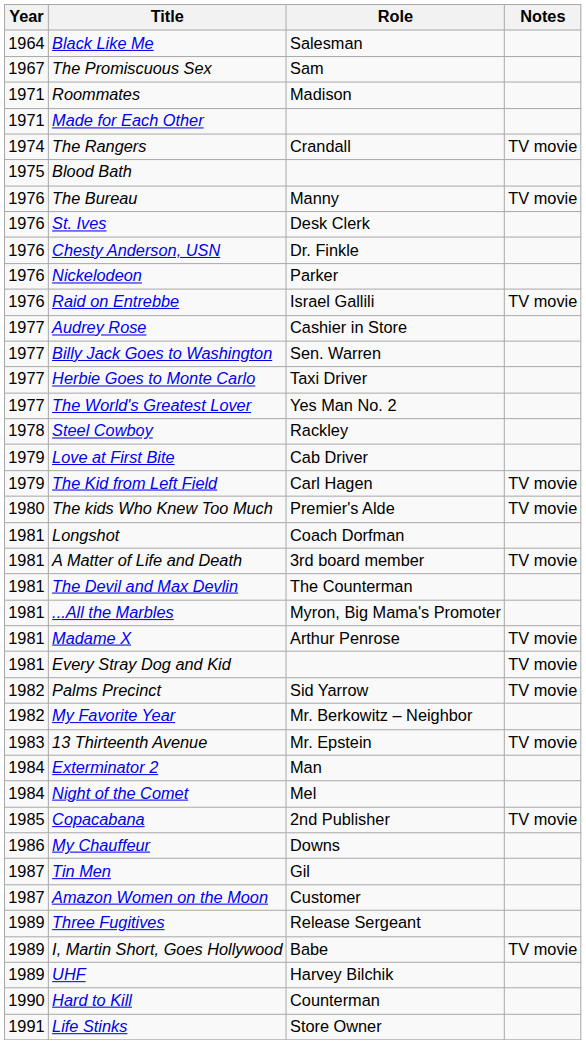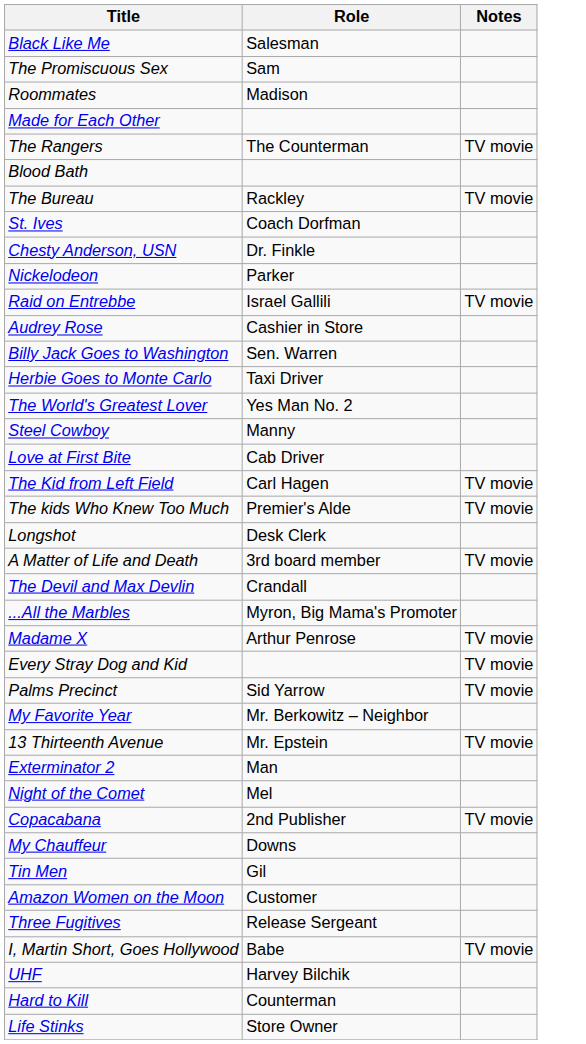 <table class="wikitable">
 <tr>
-<th>Year</th>
 <th>Title</th>
 <th>Role</th>
 <th>Notes</th>
 </tr>
 <tr>
-<td>1964</td>
 <td><em><a href='#'>Black Like Me</a></em></td>
 <td>Salesman</td>
 <td></td>
 </tr>
 <tr>
-<td>1967</td>
 <td><em>The Promiscuous Sex</em></td>
 <td>Sam</td>
 <td></td>
 </tr>
 <tr>
-<td>1971</td>
 <td><em>Roommates</em></td>
 <td>Madison</td>
 <td></td>
 </tr>
 <tr>
-<td>1971</td>
 <td><em><a href='#'>Made for Each Other</a></em></td>
 <td></td>
 <td></td>
 </tr>
 <tr>
-<td>1974</td>
 <td><em>The Rangers</em></td>
-<td>Crandall</td>
+<td>The Counterman</td>
 <td>TV movie</td>
 </tr>
 <tr>
-<td>1975</td>
 <td><em>Blood Bath</em></td>
 <td></td>
 <td></td>
 </tr>
 <tr>
-<td>1976</td>
 <td><em>The Bureau</em></td>
-<td>Manny</td>
+<td>Rackley</td>
 <td>TV movie</td>
 </tr>
 <tr>
-<td>1976</td>
 <td><em><a href='#'>St. Ives</a></em></td>
-<td>Desk Clerk</td>
+<td>Coach Dorfman</td>
 <td></td>
 </tr>
 <tr>
-<td>1976</td>
 <td><em><a href='#'>Chesty Anderson, USN</a></em></td>
 <td>Dr. Finkle</td>
 <td></td>
 </tr>
 <tr>
-<td>1976</td>
 <td><em><a href='#'>Nickelodeon</a></em></td>
 <td>Parker</td>
 <td></td>
 </tr>
 <tr>
-<td>1976</td>
 <td><em><a href='#'>Raid on Entrebbe</a></em></td>
 <td>Israel Gallili</td>
 <td>TV movie</td>
 </tr>
 <tr>
-<td>1977</td>
 <td><em><a href='#'>Audrey Rose</a></em></td>
 <td>Cashier in Store</td>
 <td></td>
 </tr>
 <tr>
-<td>1977</td>
 <td><em><a href='#'>Billy Jack Goes to Washington</a></em></td>
 <td>Sen. Warren</td>
 <td></td>
 </tr>
 <tr>
-<td>1977</td>
 <td><em><a href='#'>Herbie Goes to Monte Carlo</a></em></td>
 <td>Taxi Driver</td>
 <td></td>
 </tr>
 <tr>
-<td>1977</td>
 <td><em><a href='#'>The World's Greatest Lover</a></em></td>
 <td>Yes Man No. 2</td>
 <td></td>
 </tr>
 <tr>
-<td>1978</td>
 <td><em><a href='#'>Steel Cowboy</a></em></td>
-<td>Rackley</td>
+<td>Manny</td>
 <td></td>
 </tr>
 <tr>
-<td>1979</td>
 <td><em><a href='#'>Love at First Bite</a></em></td>
 <td>Cab Driver</td>
 <td></td>
 </tr>
 <tr>
-<td>1979</td>
 <td><em><a href='#'>The Kid from Left Field</a></em></td>
 <td>Carl Hagen</td>
 <td>TV movie</td>
 </tr>
 <tr>
-<td>1980</td>
 <td><em>The kids Who Knew Too Much</em></td>
 <td>Premier's Alde</td>
 <td>TV movie</td>
 </tr>
 <tr>
-<td>1981</td>
 <td><em>Longshot</em></td>
-<td>Coach Dorfman</td>
+<td>Desk Clerk</td>
 <td></td>
 </tr>
 <tr>
-<td>1981</td>
 <td><em>A Matter of Life and Death</em></td>
 <td>3rd board member</td>
 <td>TV movie</td>
 </tr>
 <tr>
-<td>1981</td>
 <td><em><a href='#'>The Devil and Max Devlin</a></em></td>
-<td>The Counterman</td>
+<td>Crandall</td>
 <td></td>
 </tr>
 <tr>
-<td>1981</td>
 <td><em><a href='#'>...All the Marbles</a></em></td>
 <td>Myron, Big Mama's Promoter</td>
 <td></td>
 </tr>
 <tr>
-<td>1981</td>
 <td><em><a href='#'>Madame X</a></em></td>
 <td>Arthur Penrose</td>
 <td>TV movie</td>
 </tr>
 <tr>
-<td>1981</td>
 <td><em>Every Stray Dog and Kid</em></td>
 <td></td>
 <td>TV movie</td>
 </tr>
 <tr>
-<td>1982</td>
 <td><em>Palms Precinct</em></td>
 <td>Sid Yarrow</td>
 <td>TV movie</td>
 </tr>
 <tr>
-<td>1982</td>
 <td><em><a href='#'>My Favorite Year</a></em></td>
 <td>Mr. Berkowitz – Neighbor</td>
 <td></td>
 </tr>
 <tr>
-<td>1983</td>
 <td><em>13 Thirteenth Avenue</em></td>
 <td>Mr. Epstein</td>
 <td>TV movie</td>
 </tr>
 <tr>
-<td>1984</td>
 <td><em><a href='#'>Exterminator 2</a></em></td>
 <td>Man</td>
 <td></td>
 </tr>
 <tr>
-<td>1984</td>
 <td><em><a href='#'>Night of the Comet</a></em></td>
 <td>Mel</td>
 <td></td>
 </tr>
 <tr>
-<td>1985</td>
 <td><em><a href='#'>Copacabana</a></em></td>
 <td>2nd Publisher</td>
 <td>TV movie</td>
 </tr>
 <tr>
-<td>1986</td>
 <td><em><a href='#'>My Chauffeur</a></em></td>
 <td>Downs</td>
 <td></td>
 </tr>
 <tr>
-<td>1987</td>
 <td><em><a href='#'>Tin Men</a></em></td>
 <td>Gil</td>
 <td></td>
 </tr>
 <tr>
-<td>1987</td>
 <td><em><a href='#'>Amazon Women on the Moon</a></em></td>
 <td>Customer</td>
 <td></td>
 </tr>
 <tr>
-<td>1989</td>
 <td><em><a href='#'>Three Fugitives</a></em></td>
 <td>Release Sergeant</td>
 <td></td>
 </tr>
 <tr>
-<td>1989</td>
 <td><em>I, Martin Short, Goes Hollywood</em></td>
 <td>Babe</td>
 <td>TV movie</td>
 </tr>
 <tr>
-<td>1989</td>
 <td><em><a href='#'>UHF</a></em></td>
 <td>Harvey Bilchik</td>
 <td></td>
 </tr>
 <tr>
-<td>1990</td>
 <td><em><a href='#'>Hard to Kill</a></em></td>
 <td>Counterman</td>
 <td></td>
 </tr>
 <tr>
-<td>1991</td>
 <td><em><a href='#'>Life Stinks</a></em></td>
 <td>Store Owner</td>
 <td></td>
 </tr>
 </table>
